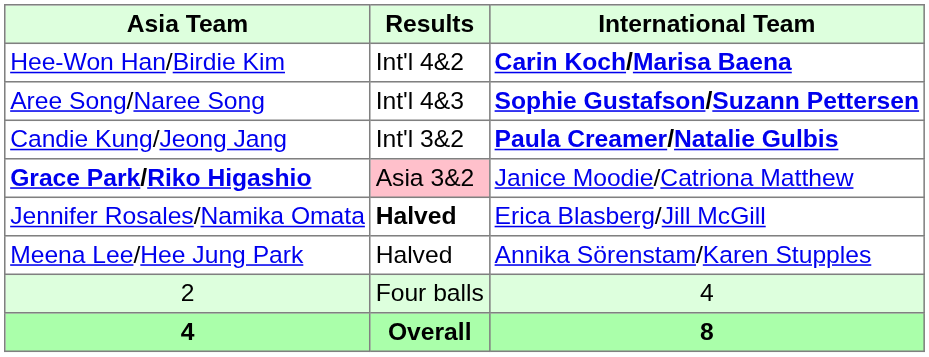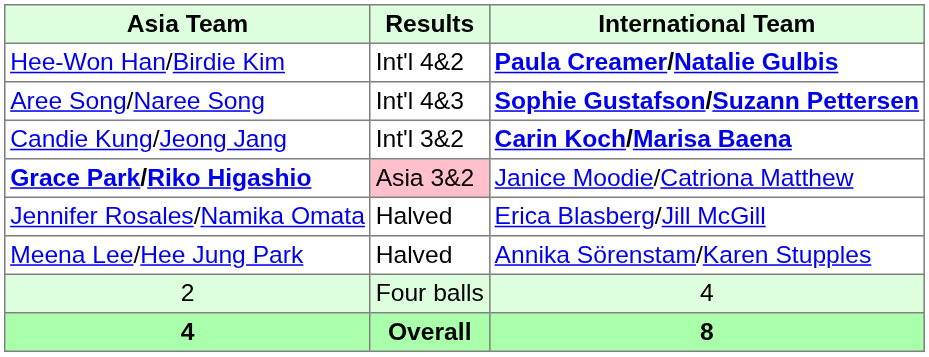 <table border="1" cellpadding="3" style="border-collapse: collapse;">
 <tr style="background:#ddffdd;">
 <th>Asia Team</th>
 <th>Results</th>
 <th>International Team</th>
 </tr>
 <tr>
 <td><a href='#'>Hee-Won Han</a>/<a href='#'>Birdie Kim</a></td>
 <td>Int'l 4&2</td>
-<td><strong><a href='#'>Carin Koch</a>/<a href='#'>Marisa Baena</a></strong></td>
+<td><strong><a href='#'>Paula Creamer</a>/<a href='#'>Natalie Gulbis</a></strong></td>
 </tr>
 <tr>
 <td><a href='#'>Aree Song</a>/<a href='#'>Naree Song</a></td>
 <td>Int'l 4&3</td>
 <td><strong><a href='#'>Sophie Gustafson</a>/<a href='#'>Suzann Pettersen</a></strong></td>
 </tr>
 <tr>
 <td><a href='#'>Candie Kung</a>/<a href='#'>Jeong Jang</a></td>
 <td>Int'l 3&2</td>
-<td><strong><a href='#'>Paula Creamer</a>/<a href='#'>Natalie Gulbis</a></strong></td>
+<td><strong><a href='#'>Carin Koch</a>/<a href='#'>Marisa Baena</a></strong></td>
 </tr>
 <tr>
 <td><strong><a href='#'>Grace Park</a>/<a href='#'>Riko Higashio</a></strong></td>
 <td style="background: pink;">Asia 3&2</td>
 <td><a href='#'>Janice Moodie</a>/<a href='#'>Catriona Matthew</a></td>
 </tr>
 <tr>
 <td><a href='#'>Jennifer Rosales</a>/<a href='#'>Namika Omata</a></td>
-<td><strong>Halved</strong></td>
+<td>Halved</td>
 <td><a href='#'>Erica Blasberg</a>/<a href='#'>Jill McGill</a></td>
 </tr>
 <tr>
 <td><a href='#'>Meena Lee</a>/<a href='#'>Hee Jung Park</a></td>
 <td>Halved</td>
 <td><a href='#'>Annika Sörenstam</a>/<a href='#'>Karen Stupples</a></td>
 </tr>
 <tr style="background:#ddffdd;">
 <td align="center">2</td>
 <td align="center">Four balls</td>
 <td align="center">4</td>
 </tr>
 <tr style="background:#aaffaa;">
 <th>4</th>
 <th>Overall</th>
 <th>8</th>
 </tr>
 </table>
